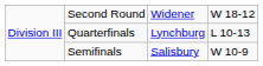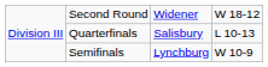 <table class="wikitable">
 <tr>
 <td rowspan="3"><a href='#'>Division III</a></td>
 <td>Second Round</td>
 <td><a href='#'>Widener</a></td>
 <td>W 18-12</td>
 </tr>
 <tr>
 <td>Quarterfinals</td>
-<td><a href='#'>Lynchburg</a></td>
+<td><a href='#'>Salisbury</a></td>
 <td>L 10-13</td>
 </tr>
 <tr>
 <td>Semifinals</td>
-<td><a href='#'>Salisbury</a></td>
+<td><a href='#'>Lynchburg</a></td>
 <td>W 10-9</td>
 </tr>
 </table>
